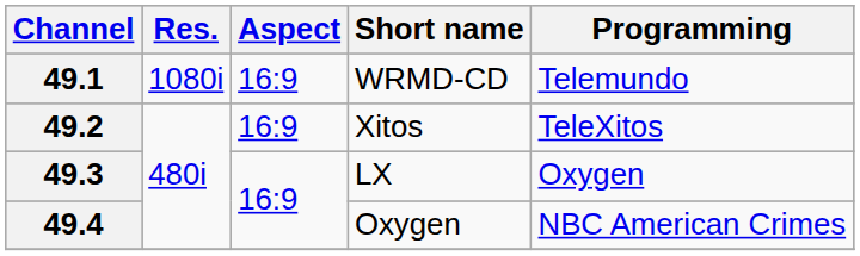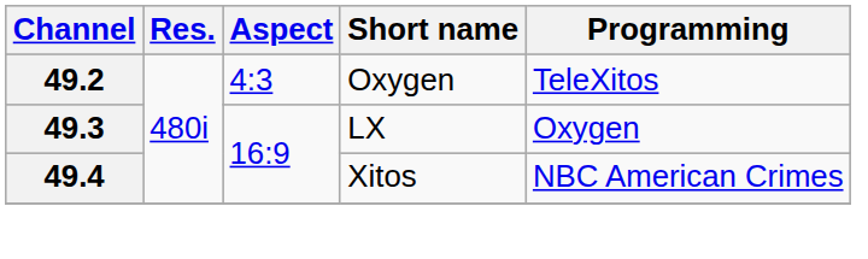 <table class="wikitable">
 <tr>
 <th scope = "col"><a href='#'>Channel</a></th>
 <th scope = "col"><a href='#'>Res.</a></th>
 <th scope = "col"><a href='#'>Aspect</a></th>
 <th scope = "col">Short name</th>
 <th scope = "col">Programming</th>
 </tr>
 <tr>
-<th scope = "row">49.1</th>
-<td><a href='#'>1080i</a></td>
-<td><a href='#'>16:9</a></td>
-<td>WRMD-CD</td>
-<td><a href='#'>Telemundo</a></td>
-</tr>
-<tr>
 <th scope = "row">49.2</th>
 <td rowspan=3><a href='#'>480i</a></td>
-<td><a href='#'>16:9</a></td>
-<td>Xitos</td>
+<td><a href='#'>4:3</a></td>
+<td>Oxygen</td>
 <td><a href='#'>TeleXitos</a></td>
 </tr>
 <tr>
 <th scope = "row">49.3</th>
 <td rowspan=2><a href='#'>16:9</a></td>
 <td>LX</td>
 <td><a href='#'>Oxygen</a></td>
 </tr>
 <tr>
 <th scope = "row">49.4</th>
-<td>Oxygen</td>
+<td>Xitos</td>
 <td><a href='#'>NBC American Crimes</a></td>
 </tr>
 <tr>
 </tr>
 </table>
